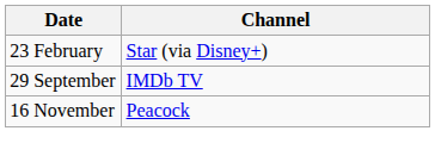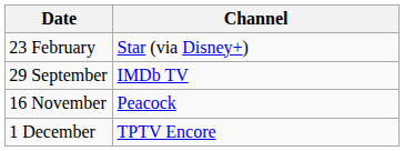 <table class="wikitable">
 <tr>
 <th width=90>Date</th>
 <th width=250>Channel</th>
 </tr>
 <tr>
 <td>23 February</td>
 <td><a href='#'>Star</a> (via <a href='#'>Disney+</a>)</td>
 </tr>
 <tr>
 <td>29 September</td>
 <td><a href='#'>IMDb TV</a></td>
 </tr>
 <tr>
 <td>16 November</td>
 <td><a href='#'>Peacock</a></td>
 </tr>
+<tr>
+<td>1 December</td>
+<td><a href='#'>TPTV Encore</a></td>
+</tr>
 </table>
